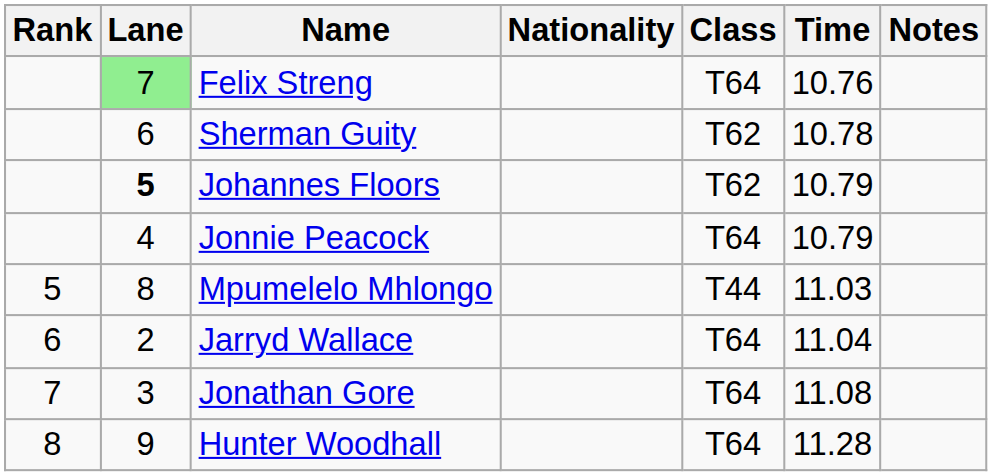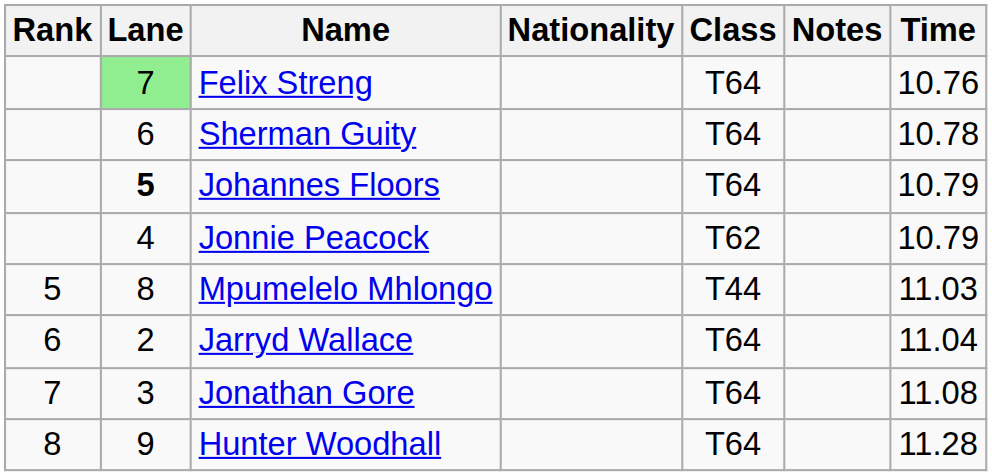 <table class="wikitable sortable" style="text-align:center">
 <tr>
 <th>Rank</th>
 <th>Lane</th>
 <th>Name</th>
 <th>Nationality</th>
 <th>Class</th>
+<th>Notes</th>
 <th>Time</th>
-<th>Notes</th>
 </tr>
 <tr>
 <td></td>
 <td style="background: lightgreen;">7</td>
 <td align="left"><a href='#'>Felix Streng</a></td>
 <td align="left"></td>
 <td>T64</td>
+<td></td>
 <td>10.76</td>
-<td></td>
 </tr>
 <tr>
 <td></td>
 <td>6</td>
 <td align="left"><a href='#'>Sherman Guity</a></td>
 <td align="left"></td>
-<td>T62</td>
+<td>T64</td>
+<td></td>
 <td>10.78</td>
-<td></td>
 </tr>
 <tr>
 <td></td>
 <td><strong>5</strong></td>
 <td align="left"><a href='#'>Johannes Floors</a></td>
 <td align="left"></td>
-<td>T62</td>
+<td>T64</td>
+<td></td>
 <td>10.79</td>
-<td></td>
 </tr>
 <tr>
 <td></td>
 <td>4</td>
 <td align="left"><a href='#'>Jonnie Peacock</a></td>
 <td align="left"></td>
-<td>T64</td>
+<td>T62</td>
+<td></td>
 <td>10.79</td>
-<td></td>
 </tr>
 <tr>
 <td>5</td>
 <td>8</td>
 <td align="left"><a href='#'>Mpumelelo Mhlongo</a></td>
 <td align="left"></td>
 <td>T44</td>
+<td></td>
 <td>11.03</td>
-<td></td>
 </tr>
 <tr>
 <td>6</td>
 <td>2</td>
 <td align="left"><a href='#'>Jarryd Wallace</a></td>
 <td align="left"></td>
 <td>T64</td>
+<td></td>
 <td>11.04</td>
-<td></td>
 </tr>
 <tr>
 <td>7</td>
 <td>3</td>
 <td align="left"><a href='#'>Jonathan Gore</a></td>
 <td align="left"></td>
 <td>T64</td>
+<td></td>
 <td>11.08</td>
-<td></td>
 </tr>
 <tr>
 <td>8</td>
 <td>9</td>
 <td align="left"><a href='#'>Hunter Woodhall</a></td>
 <td align="left"></td>
 <td>T64</td>
+<td></td>
 <td>11.28</td>
-<td></td>
 </tr>
 </table>
